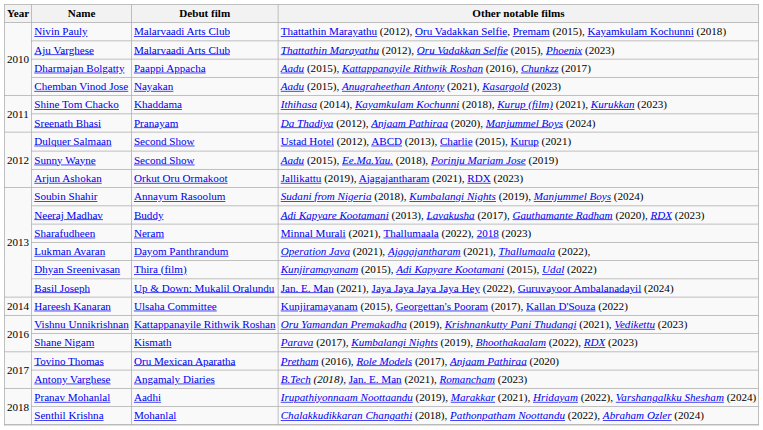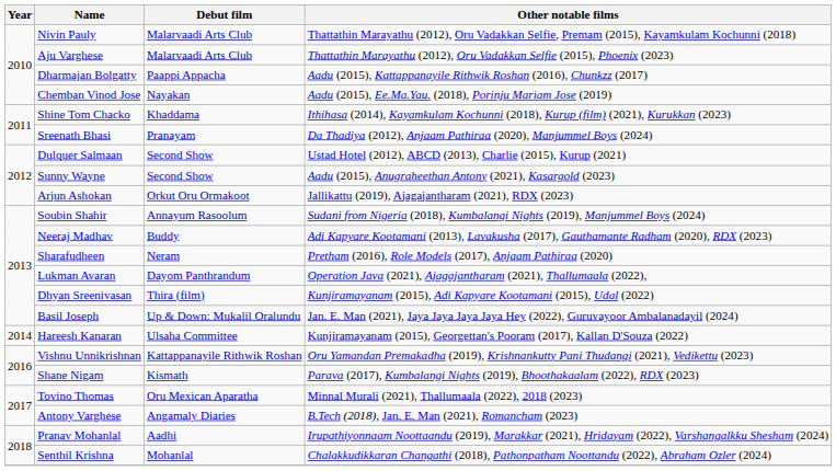 <table class="wikitable sortable" style="font-size:95%;">
 <tr>
 <th>Year</th>
 <th>Name</th>
 <th>Debut film</th>
 <th class=unsortable>Other notable films</th>
 </tr>
 <tr>
 <td rowspan="4">2010</td>
 <td><a href='#'>Nivin Pauly</a></td>
 <td><a href='#'>Malarvaadi Arts Club</a></td>
 <td><a href='#'>Thattathin Marayathu</a> (2012), <a href='#'>Oru Vadakkan Selfie</a>, <a href='#'>Premam</a> (2015), <a href='#'>Kayamkulam Kochunni</a> (2018)</td>
 </tr>
 <tr>
 <td><a href='#'>Aju Varghese</a></td>
 <td><a href='#'>Malarvaadi Arts Club</a></td>
 <td><em><a href='#'>Thattathin Marayathu</a></em> (2012), <em><a href='#'>Oru Vadakkan Selfie</a></em> (2015),  <em><a href='#'>Phoenix</a></em> (2023)</td>
 </tr>
 <tr>
 <td><a href='#'>Dharmajan Bolgatty</a></td>
 <td><a href='#'>Paappi Appacha</a></td>
 <td><em><a href='#'>Aadu</a></em> (2015), <em><a href='#'>Kattappanayile Rithwik Roshan</a></em> (2016), <em><a href='#'>Chunkzz</a></em> (2017)</td>
 </tr>
 <tr>
 <td><a href='#'>Chemban Vinod Jose</a></td>
 <td><a href='#'>Nayakan</a></td>
-<td><em><a href='#'>Aadu</a></em> (2015), <em><a href='#'>Anugraheethan Antony</a></em> (2021), <em><a href='#'>Kasargold</a></em> (2023)</td>
+<td><em><a href='#'>Aadu</a></em> (2015), <em><a href='#'>Ee.Ma.Yau.</a></em> (2018), <em><a href='#'>Porinju Mariam Jose</a></em> (2019)</td>
 </tr>
 <tr>
 <td rowspan="2">2011</td>
 <td><a href='#'>Shine Tom Chacko</a></td>
 <td><a href='#'>Khaddama</a></td>
 <td><em><a href='#'>Ithihasa</a></em> (2014), <em><a href='#'>Kayamkulam Kochunni</a></em> (2018), <em><a href='#'>Kurup (film)</a></em> (2021), <em><a href='#'>Kurukkan</a></em> (2023)</td>
 </tr>
 <tr>
 <td><a href='#'>Sreenath Bhasi</a></td>
 <td><a href='#'>Pranayam</a></td>
 <td><em><a href='#'>Da Thadiya</a></em> (2012), <em><a href='#'>Anjaam Pathiraa</a></em> (2020), <em><a href='#'>Manjummel Boys</a></em> (2024)</td>
 </tr>
 <tr>
 <td rowspan="3">2012</td>
 <td><a href='#'>Dulquer Salmaan</a></td>
 <td><a href='#'>Second Show</a></td>
 <td><a href='#'>Ustad Hotel</a> (2012), <a href='#'>ABCD</a> (2013), <a href='#'>Charlie</a> (2015), <a href='#'>Kurup</a> (2021)</td>
 </tr>
 <tr>
 <td><a href='#'>Sunny Wayne</a></td>
 <td><a href='#'>Second Show</a></td>
-<td><em><a href='#'>Aadu</a></em> (2015), <em><a href='#'>Ee.Ma.Yau.</a></em> (2018), <em><a href='#'>Porinju Mariam Jose</a></em> (2019)</td>
+<td><em><a href='#'>Aadu</a></em> (2015), <em><a href='#'>Anugraheethan Antony</a></em> (2021), <em><a href='#'>Kasargold</a></em> (2023)</td>
 </tr>
 <tr>
 <td><a href='#'>Arjun Ashokan</a></td>
 <td><a href='#'>Orkut Oru Ormakoot</a></td>
 <td><a href='#'>Jallikattu</a> (2019), <a href='#'>Ajagajantharam</a> (2021), <a href='#'>RDX</a> (2023)</td>
 </tr>
 <tr>
 <td rowspan="6">2013</td>
 <td><a href='#'>Soubin Shahir</a></td>
 <td><a href='#'>Annayum Rasoolum</a></td>
 <td><em><a href='#'>Sudani from Nigeria</a></em> (2018), <em><a href='#'>Kumbalangi Nights</a></em> (2019), <em><a href='#'>Manjummel Boys</a></em> (2024)</td>
 </tr>
 <tr>
 <td><a href='#'>Neeraj Madhav</a></td>
 <td><a href='#'>Buddy</a></td>
 <td><em><a href='#'>Adi Kapyare Kootamani</a></em> (2013), <em><a href='#'>Lavakusha</a></em> (2017), <em><a href='#'>Gauthamante Radham</a></em> (2020), <em><a href='#'>RDX</a></em> (2023)</td>
 </tr>
 <tr>
 <td><a href='#'>Sharafudheen</a></td>
 <td><a href='#'>Neram</a></td>
-<td><a href='#'>Minnal Murali</a> (2021), <a href='#'>Thallumaala</a> (2022), <a href='#'>2018</a> (2023)</td>
+<td><em><a href='#'>Pretham</a></em> (2016), <em><a href='#'>Role Models</a></em> (2017), <em><a href='#'>Anjaam Pathiraa</a></em> (2020)</td>
 </tr>
 <tr>
 <td><a href='#'>Lukman Avaran</a></td>
 <td><a href='#'>Dayom Panthrandum</a></td>
 <td><em><a href='#'>Operation Java</a></em> (2021), <em><a href='#'>Ajagajantharam</a></em> (2021), <em><a href='#'>Thallumaala</a></em> (2022),</td>
 </tr>
 <tr>
 <td><a href='#'>Dhyan Sreenivasan</a></td>
 <td><a href='#'>Thira (film)</a></td>
 <td><em><a href='#'>Kunjiramayanam</a></em> (2015), <em><a href='#'>Adi Kapyare Kootamani</a></em> (2015), <em><a href='#'>Udal</a></em> (2022)</td>
 </tr>
 <tr>
 <td><a href='#'>Basil Joseph</a></td>
 <td><a href='#'>Up & Down: Mukalil Oralundu</a></td>
 <td><a href='#'>Jan. E. Man</a> (2021), <a href='#'>Jaya Jaya Jaya Jaya Hey</a> (2022), <a href='#'>Guruvayoor Ambalanadayil</a> (2024)</td>
 </tr>
 <tr>
 <td>2014</td>
 <td><a href='#'>Hareesh Kanaran</a></td>
 <td><a href='#'>Ulsaha Committee</a></td>
 <td><a href='#'>Kunjiramayanam</a> (2015), <a href='#'>Georgettan's Pooram</a> (2017), <a href='#'>Kallan D'Souza</a> (2022)</td>
 </tr>
 <tr>
 <td rowspan="2">2016</td>
 <td><a href='#'>Vishnu Unnikrishnan</a></td>
 <td><a href='#'>Kattappanayile Rithwik Roshan</a></td>
 <td><em><a href='#'>Oru Yamandan Premakadha</a></em> (2019), <em><a href='#'>Krishnankutty Pani Thudangi</a></em> (2021), <em><a href='#'>Vedikettu</a></em> (2023)</td>
 </tr>
 <tr>
 <td><a href='#'>Shane Nigam</a></td>
 <td><a href='#'>Kismath</a></td>
 <td><em><a href='#'>Parava</a></em> (2017), <em><a href='#'>Kumbalangi Nights</a></em> (2019), <em><a href='#'>Bhoothakaalam</a></em> (2022), <em><a href='#'>RDX</a></em> (2023)</td>
 </tr>
 <tr>
 <td rowspan="2">2017</td>
 <td><a href='#'>Tovino Thomas</a></td>
 <td><a href='#'>Oru Mexican Aparatha</a></td>
-<td><em><a href='#'>Pretham</a></em> (2016), <em><a href='#'>Role Models</a></em> (2017), <em><a href='#'>Anjaam Pathiraa</a></em> (2020)</td>
+<td><a href='#'>Minnal Murali</a> (2021), <a href='#'>Thallumaala</a> (2022), <a href='#'>2018</a> (2023)</td>
 </tr>
 <tr>
 <td><a href='#'>Antony Varghese</a></td>
 <td><a href='#'>Angamaly Diaries</a></td>
 <td><em><a href='#'>B.Tech</a> (2018), </em><a href='#'>Jan. E. Man</a> (2021), <em><a href='#'>Romancham</a></em> (2023)</td>
 </tr>
 <tr>
 <td rowspan="2">2018</td>
 <td><a href='#'>Pranav Mohanlal</a></td>
 <td><a href='#'>Aadhi</a></td>
 <td><em><a href='#'>Irupathiyonnaam Noottaandu</a></em> (2019), <em><a href='#'>Marakkar</a></em> (2021), <em><a href='#'>Hridayam</a></em> (2022), <em><a href='#'>Varshangalkku Shesham</a></em> (2024)</td>
 </tr>
 <tr>
 <td><a href='#'>Senthil Krishna</a></td>
 <td><a href='#'>Mohanlal</a></td>
 <td><em><a href='#'>Chalakkudikkaran Changathi</a></em> (2018), <em><a href='#'>Pathonpatham Noottandu</a></em> (2022), <em><a href='#'>Abraham Ozler</a></em> (2024)</td>
 </tr>
 <tr>
 </tr>
 </table>
